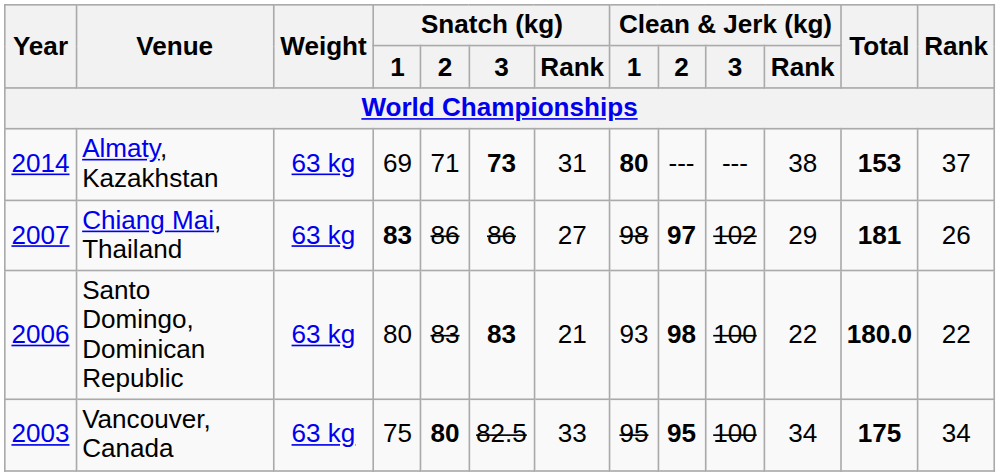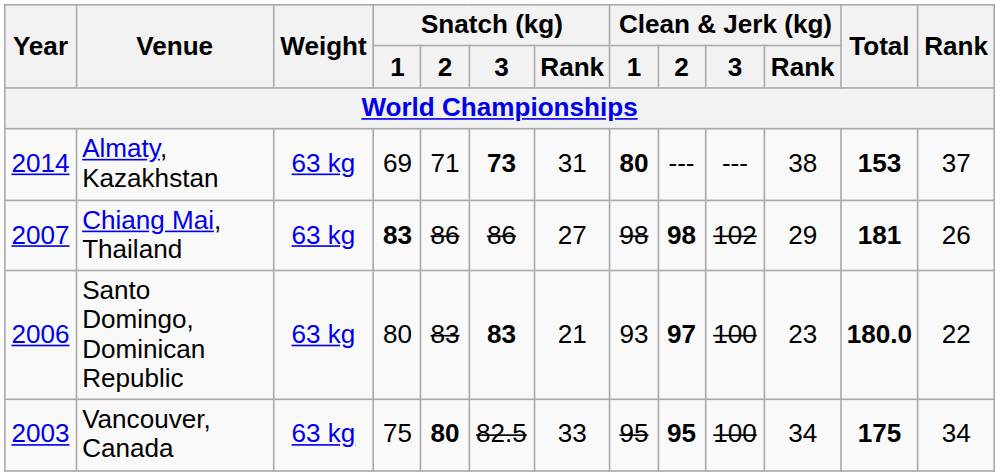 <table class = "wikitable" style="text-align:center;">
 <tr>
 <th rowspan=2 width=40>Year</th>
 <th rowspan=2 width=250>Venue</th>
 <th rowspan=2 width=60>Weight</th>
 <th colspan=4>Snatch (kg)</th>
 <th colspan=4>Clean & Jerk (kg)</th>
 <th rowspan=2 width=40>Total</th>
 <th rowspan=2 width=40>Rank</th>
 </tr>
 <tr>
 <th width=40>1</th>
 <th width=40>2</th>
 <th width=40>3</th>
 <th width=40>Rank</th>
 <th width=40>1</th>
 <th width=40>2</th>
 <th width=40>3</th>
 <th width=40>Rank</th>
 </tr>
 <tr>
 <th colspan=13><a href='#'>World Championships</a></th>
 </tr>
 <tr>
 <td><a href='#'>2014</a></td>
 <td align=left> <a href='#'>Almaty</a>, Kazakhstan</td>
 <td><a href='#'>63 kg</a></td>
 <td>69</td>
 <td>71</td>
 <td><strong>73</strong></td>
 <td>31</td>
 <td><strong>80</strong></td>
 <td>---</td>
 <td>---</td>
 <td>38</td>
 <td><strong>153</strong></td>
 <td>37</td>
 </tr>
 <tr>
 <td><a href='#'>2007</a></td>
 <td align=left> <a href='#'>Chiang Mai</a>, Thailand</td>
 <td><a href='#'>63 kg</a></td>
 <td><strong>83</strong></td>
 <td><s> 86</s></td>
 <td><s> 86</s></td>
 <td>27</td>
 <td><s> 98</s></td>
-<td><strong>97</strong></td>
+<td><strong>98</strong></td>
 <td><s>102</s></td>
 <td>29</td>
 <td><strong>181</strong></td>
 <td>26</td>
 </tr>
 <tr>
 <td><a href='#'>2006</a></td>
 <td align=left> Santo Domingo, Dominican Republic</td>
 <td><a href='#'>63 kg</a></td>
 <td>80</td>
 <td><s> 83</s></td>
 <td><strong>83</strong></td>
 <td>21</td>
 <td>93</td>
-<td><strong>98</strong></td>
+<td><strong>97</strong></td>
 <td><s>100</s></td>
-<td>22</td>
+<td>23</td>
 <td><strong>180.0</strong></td>
 <td>22</td>
 </tr>
 <tr>
 <td><a href='#'>2003</a></td>
 <td align=left> Vancouver, Canada</td>
 <td><a href='#'>63 kg</a></td>
 <td>75</td>
 <td><strong>80</strong></td>
 <td><s>82.5</s></td>
 <td>33</td>
 <td><s>95</s></td>
 <td><strong>95</strong></td>
 <td><s>100</s></td>
 <td>34</td>
 <td><strong>175</strong></td>
 <td>34</td>
 </tr>
 </table>
